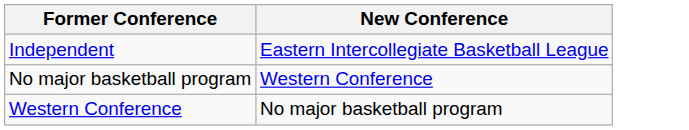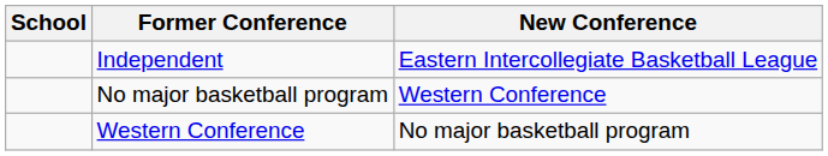 <table class="wikitable sortable">
 <tr>
+<th>School</th>
 <th>Former Conference</th>
 <th>New Conference</th>
 </tr>
 <tr>
+<td></td>
 <td><a href='#'>Independent</a></td>
 <td><a href='#'>Eastern Intercollegiate Basketball League</a></td>
 </tr>
 <tr>
+<td></td>
 <td>No major basketball program</td>
 <td><a href='#'>Western Conference</a></td>
 </tr>
 <tr>
+<td></td>
 <td><a href='#'>Western Conference</a></td>
 <td>No major basketball program</td>
 </tr>
 </table>
